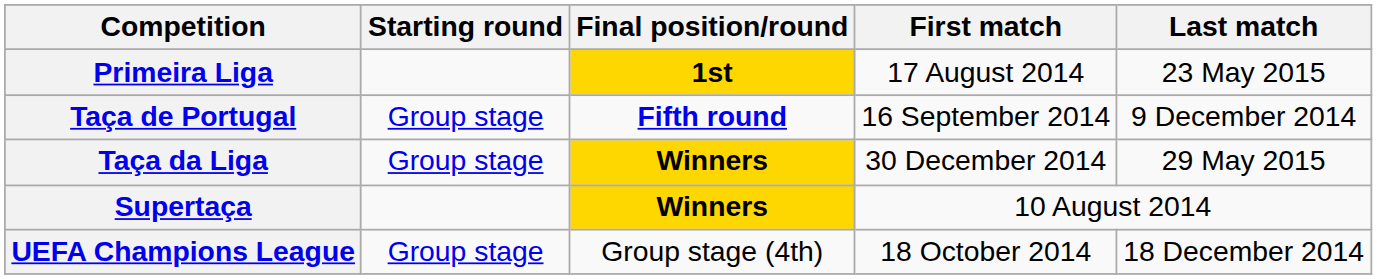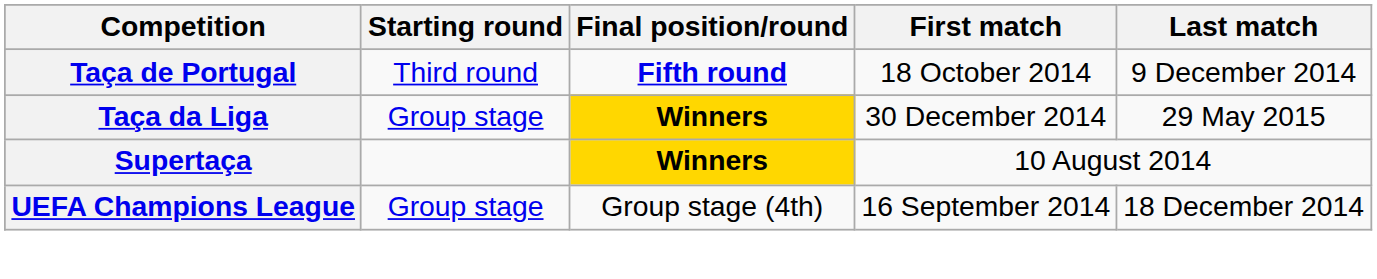 <table class="wikitable plainrowheaders" style="text-align:center;">
 <tr>
 <th scope=col>Competition</th>
 <th scope=col>Starting round</th>
 <th scope=col>Final position/round</th>
 <th scope=col>First match</th>
 <th scope=col>Last match</th>
 </tr>
 <tr>
-<th scope=row align=left><a href='#'>Primeira Liga</a></th>
-<td></td>
-<td style="background: gold"><strong>1st</strong></td>
-<td>17 August 2014</td>
-<td>23 May 2015</td>
-</tr>
-<tr>
 <th scope=row align=left><a href='#'>Taça de Portugal</a></th>
-<td><a href='#'>Group stage</a></td>
+<td><a href='#'>Third round</a></td>
 <td><strong><a href='#'>Fifth round</a></strong></td>
-<td>16 September 2014</td>
+<td>18 October 2014</td>
 <td>9 December 2014</td>
 </tr>
 <tr>
 <th scope=row align=left><a href='#'>Taça da Liga</a></th>
 <td><a href='#'>Group stage</a></td>
 <td style="background: gold"><strong>Winners</strong></td>
 <td>30 December 2014</td>
 <td>29 May 2015</td>
 </tr>
 <tr>
 <th scope=row align=left><a href='#'>Supertaça</a></th>
 <td></td>
 <td style="background: gold"><strong>Winners</strong></td>
 <td colspan="2">10 August 2014</td>
 </tr>
 <tr>
 <th scope=row align=left><a href='#'>UEFA Champions League</a></th>
 <td><a href='#'>Group stage</a></td>
 <td>Group stage (4th)</td>
-<td>18 October 2014</td>
+<td>16 September 2014</td>
 <td>18 December 2014</td>
 </tr>
 </table>
